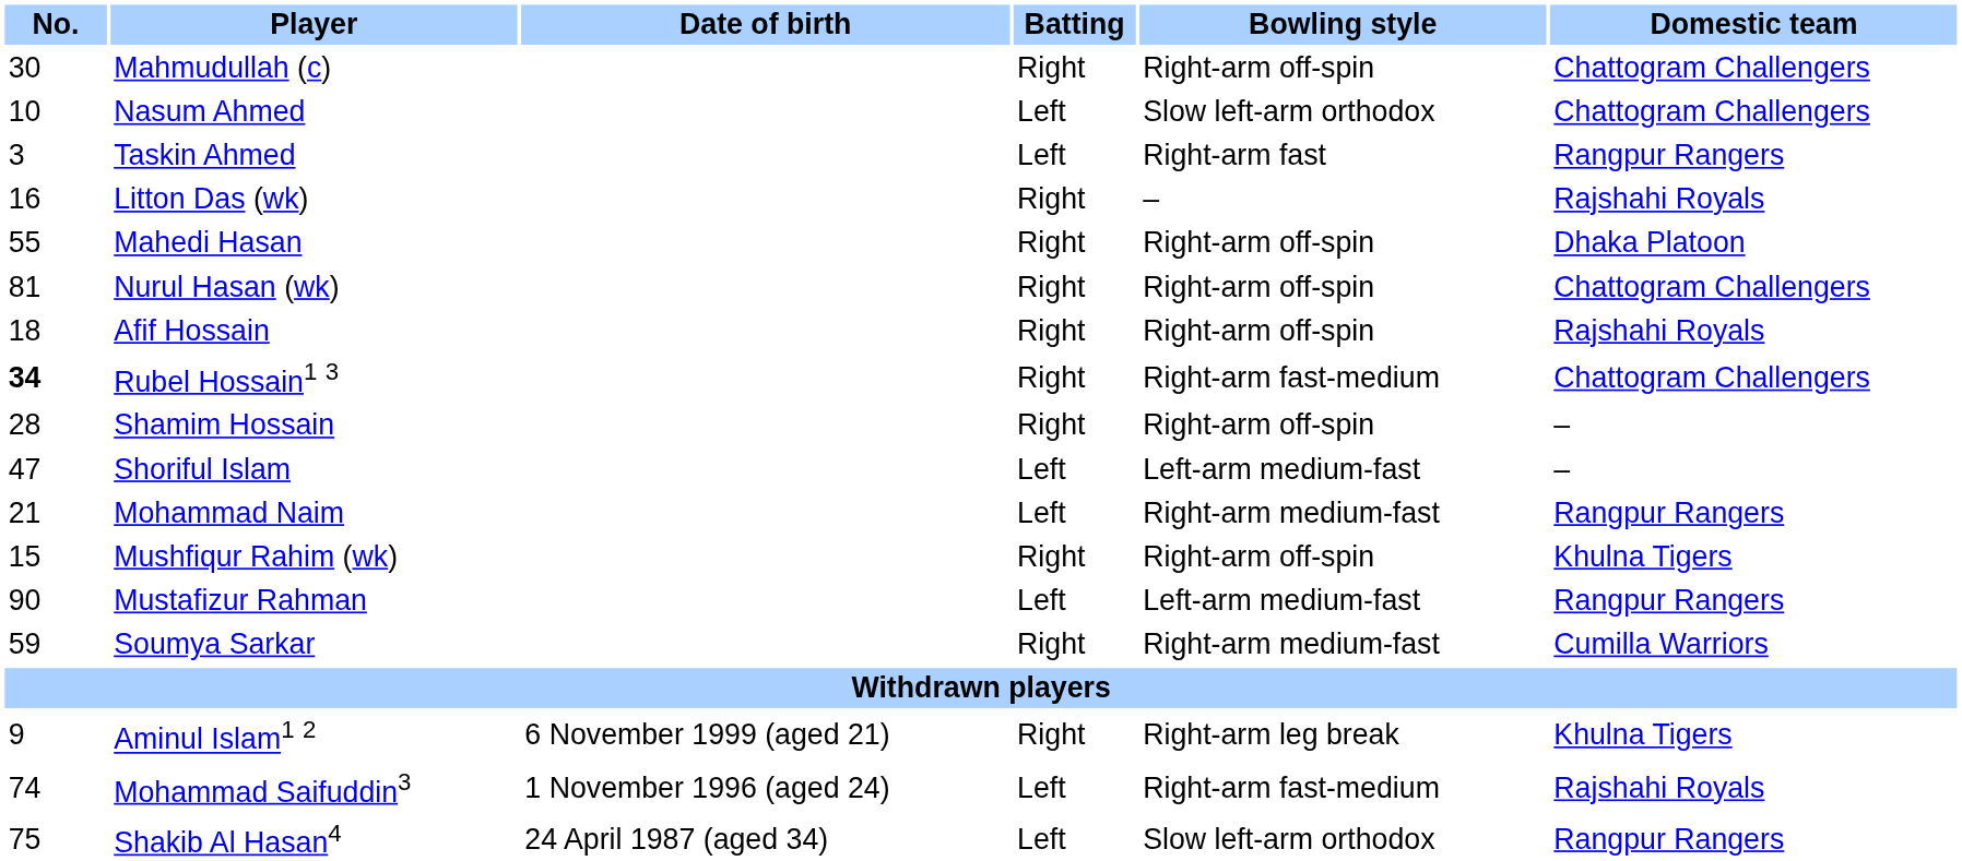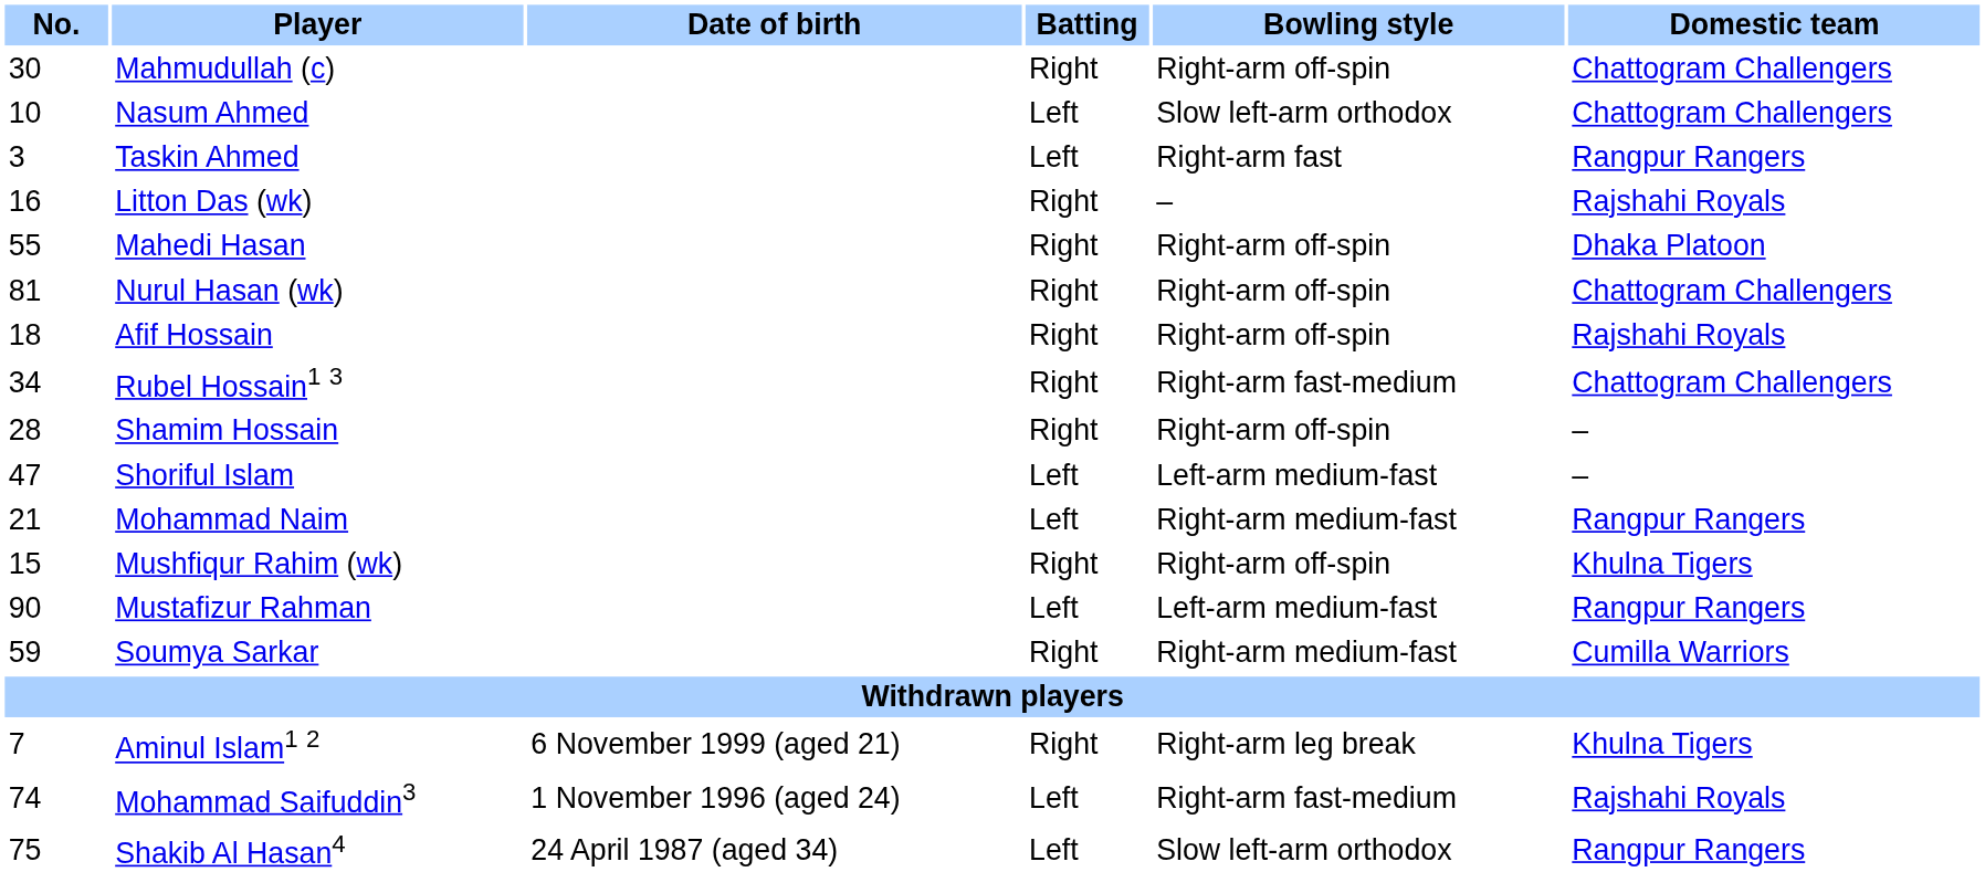 <table class="sortable" style="width:85%;" border="0" cellspacing="2" cellpadding="2">
 <tr style="background:#aad0ff;">
 <th scope="col" width="5%">No.</th>
 <th width=20%>Player</th>
 <th width=24%>Date of birth</th>
 <th width=6%>Batting</th>
 <th width=20%>Bowling style</th>
 <th width=20%>Domestic team</th>
 </tr>
 <tr>
 <td>30</td>
 <td><a href='#'>Mahmudullah</a> (<a href='#'>c</a>)</td>
 <td></td>
 <td>Right</td>
 <td>Right-arm off-spin</td>
 <td><a href='#'>Chattogram Challengers</a></td>
 </tr>
 <tr>
 <td>10</td>
 <td><a href='#'>Nasum Ahmed</a></td>
 <td></td>
 <td>Left</td>
 <td>Slow left-arm orthodox</td>
 <td><a href='#'>Chattogram Challengers</a></td>
 </tr>
 <tr>
 <td>3</td>
 <td><a href='#'>Taskin Ahmed</a></td>
 <td></td>
 <td>Left</td>
 <td>Right-arm fast</td>
 <td><a href='#'>Rangpur Rangers</a></td>
 </tr>
 <tr>
 <td>16</td>
 <td><a href='#'>Litton Das</a> (<a href='#'>wk</a>)</td>
 <td></td>
 <td>Right</td>
 <td>–</td>
 <td><a href='#'>Rajshahi Royals</a></td>
 </tr>
 <tr>
 <td>55</td>
 <td><a href='#'>Mahedi Hasan</a></td>
 <td></td>
 <td>Right</td>
 <td>Right-arm off-spin</td>
 <td><a href='#'>Dhaka Platoon</a></td>
 </tr>
 <tr>
 <td>81</td>
 <td><a href='#'>Nurul Hasan</a> (<a href='#'>wk</a>)</td>
 <td></td>
 <td>Right</td>
 <td>Right-arm off-spin</td>
 <td><a href='#'>Chattogram Challengers</a></td>
 </tr>
 <tr>
 <td>18</td>
 <td><a href='#'>Afif Hossain</a></td>
 <td></td>
 <td>Right</td>
 <td>Right-arm off-spin</td>
 <td><a href='#'>Rajshahi Royals</a></td>
 </tr>
 <tr>
-<td><strong>34</strong></td>
+<td>34</td>
 <td><a href='#'>Rubel Hossain</a><sup>1</sup> <sup>3</sup></td>
 <td></td>
 <td>Right</td>
 <td>Right-arm fast-medium</td>
 <td><a href='#'>Chattogram Challengers</a></td>
 </tr>
 <tr>
 <td>28</td>
 <td><a href='#'>Shamim Hossain</a></td>
 <td></td>
 <td>Right</td>
 <td>Right-arm off-spin</td>
 <td>–</td>
 </tr>
 <tr>
 <td>47</td>
 <td><a href='#'>Shoriful Islam</a></td>
 <td></td>
 <td>Left</td>
 <td>Left-arm medium-fast</td>
 <td>–</td>
 </tr>
 <tr>
 <td>21</td>
 <td><a href='#'>Mohammad Naim</a></td>
 <td></td>
 <td>Left</td>
 <td>Right-arm medium-fast</td>
 <td><a href='#'>Rangpur Rangers</a></td>
 </tr>
 <tr>
 <td>15</td>
 <td><a href='#'>Mushfiqur Rahim</a> (<a href='#'>wk</a>)</td>
 <td></td>
 <td>Right</td>
 <td>Right-arm off-spin</td>
 <td><a href='#'>Khulna Tigers</a></td>
 </tr>
 <tr>
 <td>90</td>
 <td><a href='#'>Mustafizur Rahman</a></td>
 <td></td>
 <td>Left</td>
 <td>Left-arm medium-fast</td>
 <td><a href='#'>Rangpur Rangers</a></td>
 </tr>
 <tr>
 <td>59</td>
 <td><a href='#'>Soumya Sarkar</a></td>
 <td></td>
 <td>Right</td>
 <td>Right-arm medium-fast</td>
 <td><a href='#'>Cumilla Warriors</a></td>
 </tr>
 <tr class=sortbottom style="background:#aad0ff;">
 <th colspan=6>Withdrawn players</th>
 </tr>
 <tr class=sortbottom>
-<td>9</td>
+<td>7</td>
 <td><a href='#'>Aminul Islam</a><sup>1</sup> <sup>2</sup></td>
 <td>6 November 1999 (aged 21)</td>
 <td>Right</td>
 <td>Right-arm leg break</td>
 <td><a href='#'>Khulna Tigers</a></td>
 </tr>
 <tr>
 <td>74</td>
 <td><a href='#'>Mohammad Saifuddin</a><sup>3</sup></td>
 <td>1 November 1996 (aged 24)</td>
 <td>Left</td>
 <td>Right-arm fast-medium</td>
 <td><a href='#'>Rajshahi Royals</a></td>
 </tr>
 <tr>
 <td>75</td>
 <td><a href='#'>Shakib Al Hasan</a><sup>4</sup></td>
 <td>24 April 1987 (aged 34)</td>
 <td>Left</td>
 <td>Slow left-arm orthodox</td>
 <td><a href='#'>Rangpur Rangers</a></td>
 </tr>
 </table>
